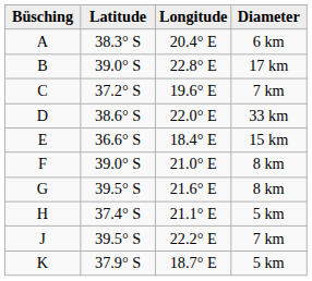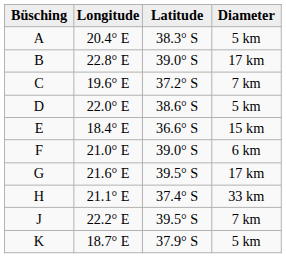 <table class="wikitable">
 <tr>
 <th width="25%" style="background:#eeeeee;">Büsching</th>
+<th width="25%" style="background:#eeeeee;">Longitude</th>
 <th width="25%" style="background:#eeeeee;">Latitude</th>
-<th width="25%" style="background:#eeeeee;">Longitude</th>
 <th width="25%" style="background:#eeeeee;">Diameter</th>
 </tr>
 <tr>
 <td align="center">A</td>
+<td align="center">20.4° E</td>
 <td align="center">38.3° S</td>
-<td align="center">20.4° E</td>
-<td align="center">6 km</td>
+<td align="center">5 km</td>
 </tr>
 <tr>
 <td align="center">B</td>
+<td align="center">22.8° E</td>
 <td align="center">39.0° S</td>
-<td align="center">22.8° E</td>
 <td align="center">17 km</td>
 </tr>
 <tr>
 <td align="center">C</td>
+<td align="center">19.6° E</td>
 <td align="center">37.2° S</td>
-<td align="center">19.6° E</td>
 <td align="center">7 km</td>
 </tr>
 <tr>
 <td align="center">D</td>
+<td align="center">22.0° E</td>
 <td align="center">38.6° S</td>
-<td align="center">22.0° E</td>
-<td align="center">33 km</td>
+<td align="center">5 km</td>
 </tr>
 <tr>
 <td align="center">E</td>
+<td align="center">18.4° E</td>
 <td align="center">36.6° S</td>
-<td align="center">18.4° E</td>
 <td align="center">15 km</td>
 </tr>
 <tr>
 <td align="center">F</td>
+<td align="center">21.0° E</td>
 <td align="center">39.0° S</td>
-<td align="center">21.0° E</td>
-<td align="center">8 km</td>
+<td align="center">6 km</td>
 </tr>
 <tr>
 <td align="center">G</td>
+<td align="center">21.6° E</td>
 <td align="center">39.5° S</td>
-<td align="center">21.6° E</td>
-<td align="center">8 km</td>
+<td align="center">17 km</td>
 </tr>
 <tr>
 <td align="center">H</td>
+<td align="center">21.1° E</td>
 <td align="center">37.4° S</td>
-<td align="center">21.1° E</td>
-<td align="center">5 km</td>
+<td align="center">33 km</td>
 </tr>
 <tr>
 <td align="center">J</td>
+<td align="center">22.2° E</td>
 <td align="center">39.5° S</td>
-<td align="center">22.2° E</td>
 <td align="center">7 km</td>
 </tr>
 <tr>
 <td align="center">K</td>
+<td align="center">18.7° E</td>
 <td align="center">37.9° S</td>
-<td align="center">18.7° E</td>
 <td align="center">5 km</td>
 </tr>
 </table>
